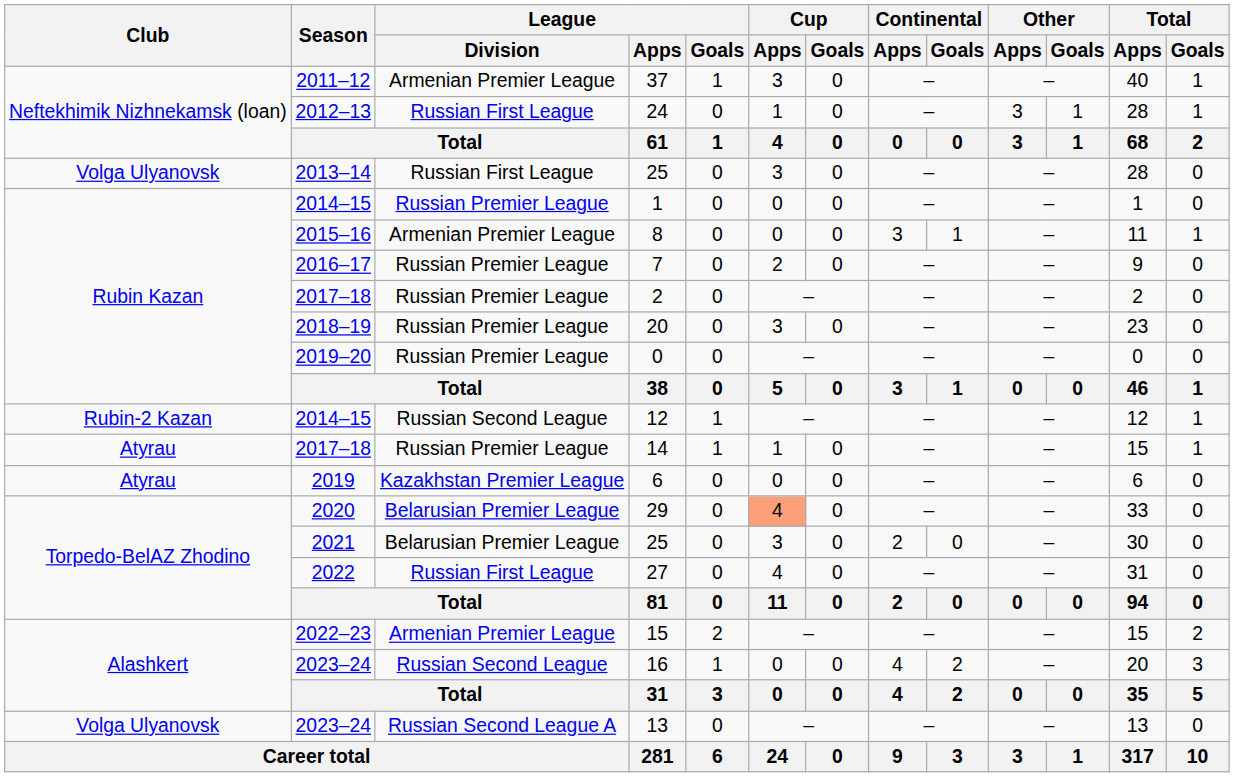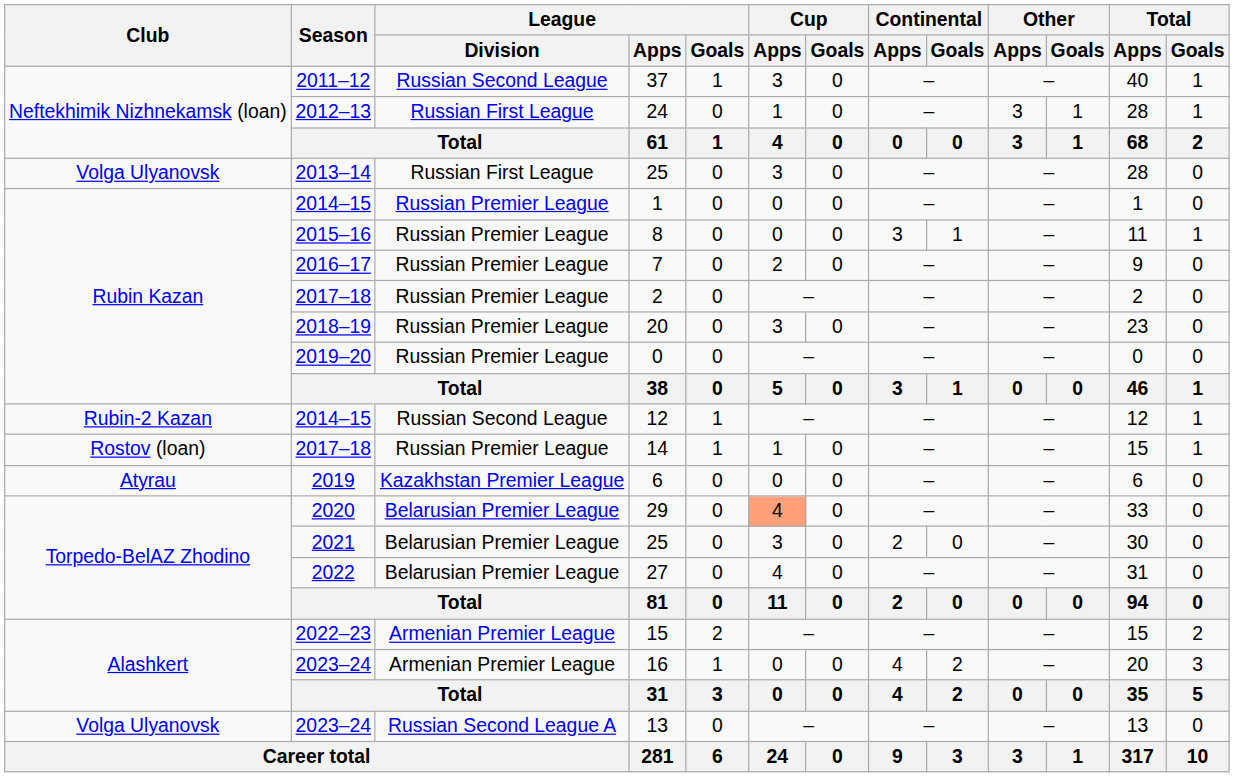 <table class="wikitable" style="text-align: center;">
 <tr>
 <th rowspan=2>Club</th>
 <th rowspan=2>Season</th>
 <th colspan=3>League</th>
 <th colspan=2>Cup</th>
 <th colspan=2>Continental</th>
 <th colspan=2>Other</th>
 <th colspan=2>Total</th>
 </tr>
 <tr>
 <th>Division</th>
 <th>Apps</th>
 <th>Goals</th>
 <th>Apps</th>
 <th>Goals</th>
 <th>Apps</th>
 <th>Goals</th>
 <th>Apps</th>
 <th>Goals</th>
 <th>Apps</th>
 <th>Goals</th>
 </tr>
 <tr>
 <td rowspan="3"><a href='#'>Neftekhimik Nizhnekamsk</a> (loan)</td>
 <td><a href='#'>2011–12</a></td>
-<td>Armenian Premier League</td>
+<td><a href='#'>Russian Second League</a></td>
 <td>37</td>
 <td>1</td>
 <td>3</td>
 <td>0</td>
 <td colspan=2>–</td>
 <td colspan=2>–</td>
 <td>40</td>
 <td>1</td>
 </tr>
 <tr>
 <td><a href='#'>2012–13</a></td>
 <td><a href='#'>Russian First League</a></td>
 <td>24</td>
 <td>0</td>
 <td>1</td>
 <td>0</td>
 <td colspan=2>–</td>
 <td>3</td>
 <td>1</td>
 <td>28</td>
 <td>1</td>
 </tr>
 <tr>
 <th colspan=2>Total</th>
 <th>61</th>
 <th>1</th>
 <th>4</th>
 <th>0</th>
 <th>0</th>
 <th>0</th>
 <th>3</th>
 <th>1</th>
 <th>68</th>
 <th>2</th>
 </tr>
 <tr>
 <td><a href='#'>Volga Ulyanovsk</a></td>
 <td><a href='#'>2013–14</a></td>
 <td>Russian First League</td>
 <td>25</td>
 <td>0</td>
 <td>3</td>
 <td>0</td>
 <td colspan=2>–</td>
 <td colspan=2>–</td>
 <td>28</td>
 <td>0</td>
 </tr>
 <tr>
 <td rowspan="7"><a href='#'>Rubin Kazan</a></td>
 <td><a href='#'>2014–15</a></td>
 <td><a href='#'>Russian Premier League</a></td>
 <td>1</td>
 <td>0</td>
 <td>0</td>
 <td>0</td>
 <td colspan=2>–</td>
 <td colspan=2>–</td>
 <td>1</td>
 <td>0</td>
 </tr>
 <tr>
 <td><a href='#'>2015–16</a></td>
-<td>Armenian Premier League</td>
+<td>Russian Premier League</td>
 <td>8</td>
 <td>0</td>
 <td>0</td>
 <td>0</td>
 <td>3</td>
 <td>1</td>
 <td colspan=2>–</td>
 <td>11</td>
 <td>1</td>
 </tr>
 <tr>
 <td><a href='#'>2016–17</a></td>
 <td>Russian Premier League</td>
 <td>7</td>
 <td>0</td>
 <td>2</td>
 <td>0</td>
 <td colspan=2>–</td>
 <td colspan=2>–</td>
 <td>9</td>
 <td>0</td>
 </tr>
 <tr>
 <td><a href='#'>2017–18</a></td>
 <td>Russian Premier League</td>
 <td>2</td>
 <td>0</td>
 <td colspan=2>–</td>
 <td colspan=2>–</td>
 <td colspan=2>–</td>
 <td>2</td>
 <td>0</td>
 </tr>
 <tr>
 <td><a href='#'>2018–19</a></td>
 <td>Russian Premier League</td>
 <td>20</td>
 <td>0</td>
 <td>3</td>
 <td>0</td>
 <td colspan=2>–</td>
 <td colspan=2>–</td>
 <td>23</td>
 <td>0</td>
 </tr>
 <tr>
 <td><a href='#'>2019–20</a></td>
 <td>Russian Premier League</td>
 <td>0</td>
 <td>0</td>
 <td colspan=2>–</td>
 <td colspan=2>–</td>
 <td colspan=2>–</td>
 <td>0</td>
 <td>0</td>
 </tr>
 <tr>
 <th colspan=2>Total</th>
 <th>38</th>
 <th>0</th>
 <th>5</th>
 <th>0</th>
 <th>3</th>
 <th>1</th>
 <th>0</th>
 <th>0</th>
 <th>46</th>
 <th>1</th>
 </tr>
 <tr>
 <td><a href='#'>Rubin-2 Kazan</a></td>
 <td><a href='#'>2014–15</a></td>
 <td>Russian Second League</td>
 <td>12</td>
 <td>1</td>
 <td colspan=2>–</td>
 <td colspan=2>–</td>
 <td colspan=2>–</td>
 <td>12</td>
 <td>1</td>
 </tr>
 <tr>
-<td><a href='#'>Atyrau</a></td>
+<td><a href='#'>Rostov</a> (loan)</td>
 <td><a href='#'>2017–18</a></td>
 <td>Russian Premier League</td>
 <td>14</td>
 <td>1</td>
 <td>1</td>
 <td>0</td>
 <td colspan=2>–</td>
 <td colspan=2>–</td>
 <td>15</td>
 <td>1</td>
 </tr>
 <tr>
 <td><a href='#'>Atyrau</a></td>
 <td><a href='#'>2019</a></td>
 <td><a href='#'>Kazakhstan Premier League</a></td>
 <td>6</td>
 <td>0</td>
 <td>0</td>
 <td>0</td>
 <td colspan=2>–</td>
 <td colspan=2>–</td>
 <td>6</td>
 <td>0</td>
 </tr>
 <tr>
 <td rowspan="4"><a href='#'>Torpedo-BelAZ Zhodino</a></td>
 <td><a href='#'>2020</a></td>
 <td><a href='#'>Belarusian Premier League</a></td>
 <td>29</td>
 <td>0</td>
 <td style="background: lightsalmon;">4</td>
 <td>0</td>
 <td colspan=2>–</td>
 <td colspan=2>–</td>
 <td>33</td>
 <td>0</td>
 </tr>
 <tr>
 <td><a href='#'>2021</a></td>
 <td>Belarusian Premier League</td>
 <td>25</td>
 <td>0</td>
 <td>3</td>
 <td>0</td>
 <td>2</td>
 <td>0</td>
 <td colspan=2>–</td>
 <td>30</td>
 <td>0</td>
 </tr>
 <tr>
 <td><a href='#'>2022</a></td>
-<td><a href='#'>Russian First League</a></td>
+<td>Belarusian Premier League</td>
 <td>27</td>
 <td>0</td>
 <td>4</td>
 <td>0</td>
 <td colspan=2>–</td>
 <td colspan=2>–</td>
 <td>31</td>
 <td>0</td>
 </tr>
 <tr>
 <th colspan=2>Total</th>
 <th>81</th>
 <th>0</th>
 <th>11</th>
 <th>0</th>
 <th>2</th>
 <th>0</th>
 <th>0</th>
 <th>0</th>
 <th>94</th>
 <th>0</th>
 </tr>
 <tr>
 <td rowspan="3"><a href='#'>Alashkert</a></td>
 <td><a href='#'>2022–23</a></td>
 <td><a href='#'>Armenian Premier League</a></td>
 <td>15</td>
 <td>2</td>
 <td colspan=2>–</td>
 <td colspan=2>–</td>
 <td colspan=2>–</td>
 <td>15</td>
 <td>2</td>
 </tr>
 <tr>
 <td><a href='#'>2023–24</a></td>
-<td><a href='#'>Russian Second League</a></td>
+<td>Armenian Premier League</td>
 <td>16</td>
 <td>1</td>
 <td>0</td>
 <td>0</td>
 <td>4</td>
 <td>2</td>
 <td colspan=2>–</td>
 <td>20</td>
 <td>3</td>
 </tr>
 <tr>
 <th colspan=2>Total</th>
 <th>31</th>
 <th>3</th>
 <th>0</th>
 <th>0</th>
 <th>4</th>
 <th>2</th>
 <th>0</th>
 <th>0</th>
 <th>35</th>
 <th>5</th>
 </tr>
 <tr>
 <td><a href='#'>Volga Ulyanovsk</a></td>
 <td><a href='#'>2023–24</a></td>
 <td><a href='#'>Russian Second League A</a></td>
 <td>13</td>
 <td>0</td>
 <td colspan=2>–</td>
 <td colspan=2>–</td>
 <td colspan=2>–</td>
 <td>13</td>
 <td>0</td>
 </tr>
 <tr>
 <th colspan=3>Career total</th>
 <th>281</th>
 <th>6</th>
 <th>24</th>
 <th>0</th>
 <th>9</th>
 <th>3</th>
 <th>3</th>
 <th>1</th>
 <th>317</th>
 <th>10</th>
 </tr>
 </table>
